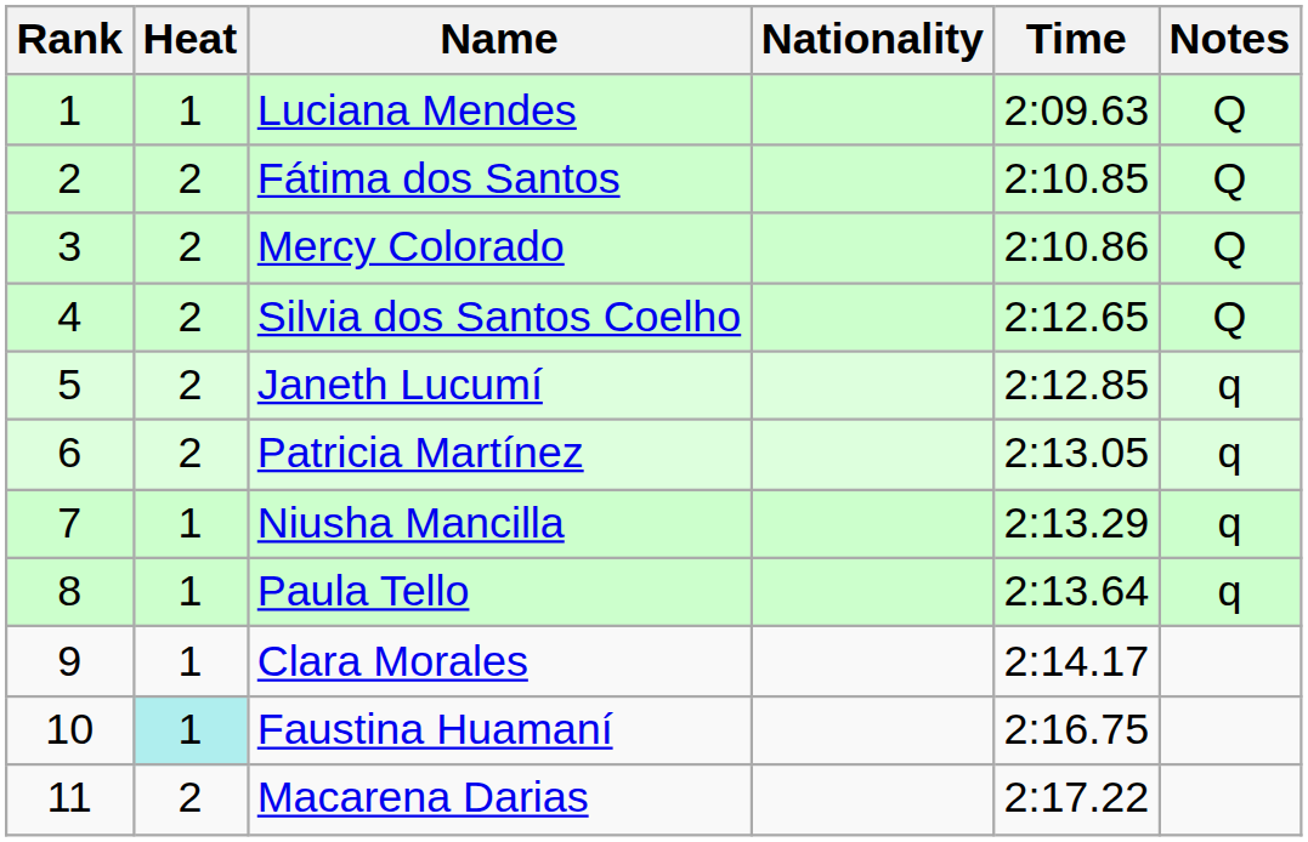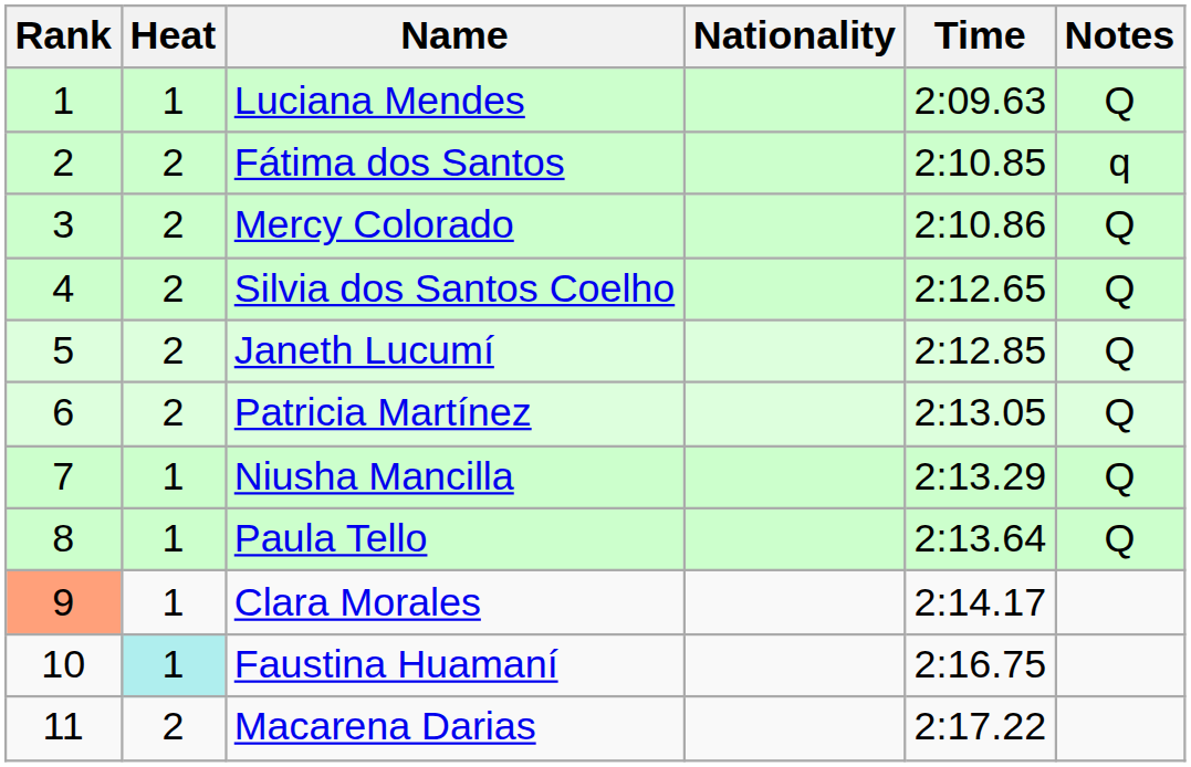 <table class="wikitable sortable" style="text-align:center">
 <tr>
 <th>Rank</th>
 <th>Heat</th>
 <th>Name</th>
 <th>Nationality</th>
 <th>Time</th>
 <th>Notes</th>
 </tr>
 <tr bgcolor=ccffcc>
 <td>1</td>
 <td>1</td>
 <td align=left><a href='#'>Luciana Mendes</a></td>
 <td align=left></td>
 <td>2:09.63</td>
 <td>Q</td>
 </tr>
 <tr bgcolor=ccffcc>
 <td>2</td>
 <td>2</td>
 <td align=left><a href='#'>Fátima dos Santos</a></td>
 <td align=left></td>
 <td>2:10.85</td>
-<td>Q</td>
+<td>q</td>
 </tr>
 <tr bgcolor=ccffcc>
 <td>3</td>
 <td>2</td>
 <td align=left><a href='#'>Mercy Colorado</a></td>
 <td align=left></td>
 <td>2:10.86</td>
 <td>Q</td>
 </tr>
 <tr bgcolor=ccffcc>
 <td>4</td>
 <td>2</td>
 <td align=left><a href='#'>Silvia dos Santos Coelho</a></td>
 <td align=left></td>
 <td>2:12.65</td>
 <td>Q</td>
 </tr>
 <tr bgcolor=ddffdd>
 <td>5</td>
 <td>2</td>
 <td align=left><a href='#'>Janeth Lucumí</a></td>
 <td align=left></td>
 <td>2:12.85</td>
-<td>q</td>
+<td>Q</td>
 </tr>
 <tr bgcolor=ddffdd>
 <td>6</td>
 <td>2</td>
 <td align=left><a href='#'>Patricia Martínez</a></td>
 <td align=left></td>
 <td>2:13.05</td>
-<td>q</td>
+<td>Q</td>
 </tr>
 <tr bgcolor=ccffcc>
 <td>7</td>
 <td>1</td>
 <td align=left><a href='#'>Niusha Mancilla</a></td>
 <td align=left></td>
 <td>2:13.29</td>
-<td>q</td>
+<td>Q</td>
 </tr>
 <tr bgcolor=ccffcc>
 <td>8</td>
 <td>1</td>
 <td align=left><a href='#'>Paula Tello</a></td>
 <td align=left></td>
 <td>2:13.64</td>
-<td>q</td>
+<td>Q</td>
 </tr>
 <tr>
-<td>9</td>
+<td style="background: lightsalmon;">9</td>
 <td>1</td>
 <td align=left><a href='#'>Clara Morales</a></td>
 <td align=left></td>
 <td>2:14.17</td>
 <td></td>
 </tr>
 <tr>
 <td>10</td>
 <td style="background: paleturquoise;">1</td>
 <td align=left><a href='#'>Faustina Huamaní</a></td>
 <td align=left></td>
 <td>2:16.75</td>
 <td></td>
 </tr>
 <tr>
 <td>11</td>
 <td>2</td>
 <td align=left><a href='#'>Macarena Darias</a></td>
 <td align=left></td>
 <td>2:17.22</td>
 <td></td>
 </tr>
 </table>
